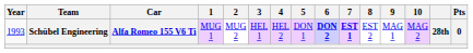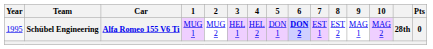 <table class="wikitable" style="text-align:center; font-size:85%;">
 <tr>
 <th>Year</th>
 <th>Team</th>
 <th>Car</th>
 <th>1</th>
 <th>2</th>
 <th>3</th>
 <th>4</th>
 <th>5</th>
 <th>6</th>
 <th>7</th>
 <th>8</th>
 <th>9</th>
 <th>10</th>
 <th></th>
 <th>Pts</th>
 </tr>
 <tr>
-<td><a href='#'>1993</a></td>
+<td><a href='#'>1995</a></td>
 <th nowrap>Schübel Engineering</th>
 <th nowrap><a href='#'>Alfa Romeo 155 V6 Ti</a></th>
 <td style="background:#EFCFFF;"><a href='#'>MUG<br>1</a><br></td>
 <td style="background:#FFFFFF;"><a href='#'>MUG<br>2</a><br></td>
 <td style="background:#EFCFFF;"><a href='#'>HEL<br>1</a><br></td>
 <td style="background:#EFCFFF;"><a href='#'>HEL<br>2</a><br></td>
 <td style="background:#EFCFFF;"><a href='#'>DON<br>1</a><br></td>
 <td style="background:#CFCFFF;"><strong><a href='#'>DON<br>2</a><br></strong></td>
-<td style="background:#EFCFFF;"><strong><a href='#'>EST<br>1</a><br></strong></td>
+<td style="background:#EFCFFF;"><a href='#'>EST<br>1</a><br></td>
 <td style="background:#FFFFFF;"><a href='#'>EST<br>2</a><br></td>
 <td style="background:#FFFFFF;"><a href='#'>MAG<br>1</a><br></td>
 <td style="background:#EFCFFF;"><a href='#'>MAG<br>2</a><br></td>
 <th>28th</th>
 <th>0</th>
 </tr>
 <tr>
 <th colspan="15"></th>
 </tr>
 </table>
